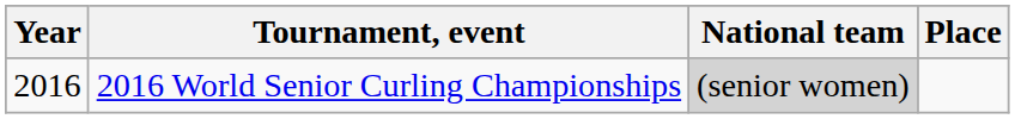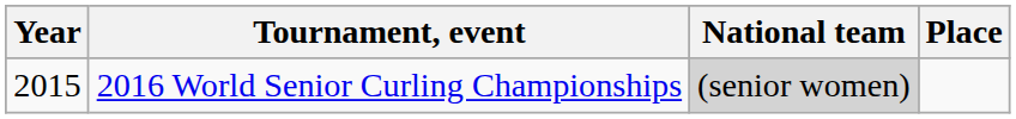 <table class="wikitable">
 <tr>
 <th scope="col">Year</th>
 <th scope="col">Tournament, event</th>
 <th scope="col">National team</th>
 <th scope="col">Place</th>
 </tr>
 <tr>
-<td>2016</td>
+<td>2015</td>
 <td><a href='#'>2016 World Senior Curling Championships</a></td>
 <td style="background: lightgrey;"> (senior women)</td>
 <td></td>
 </tr>
 </table>
